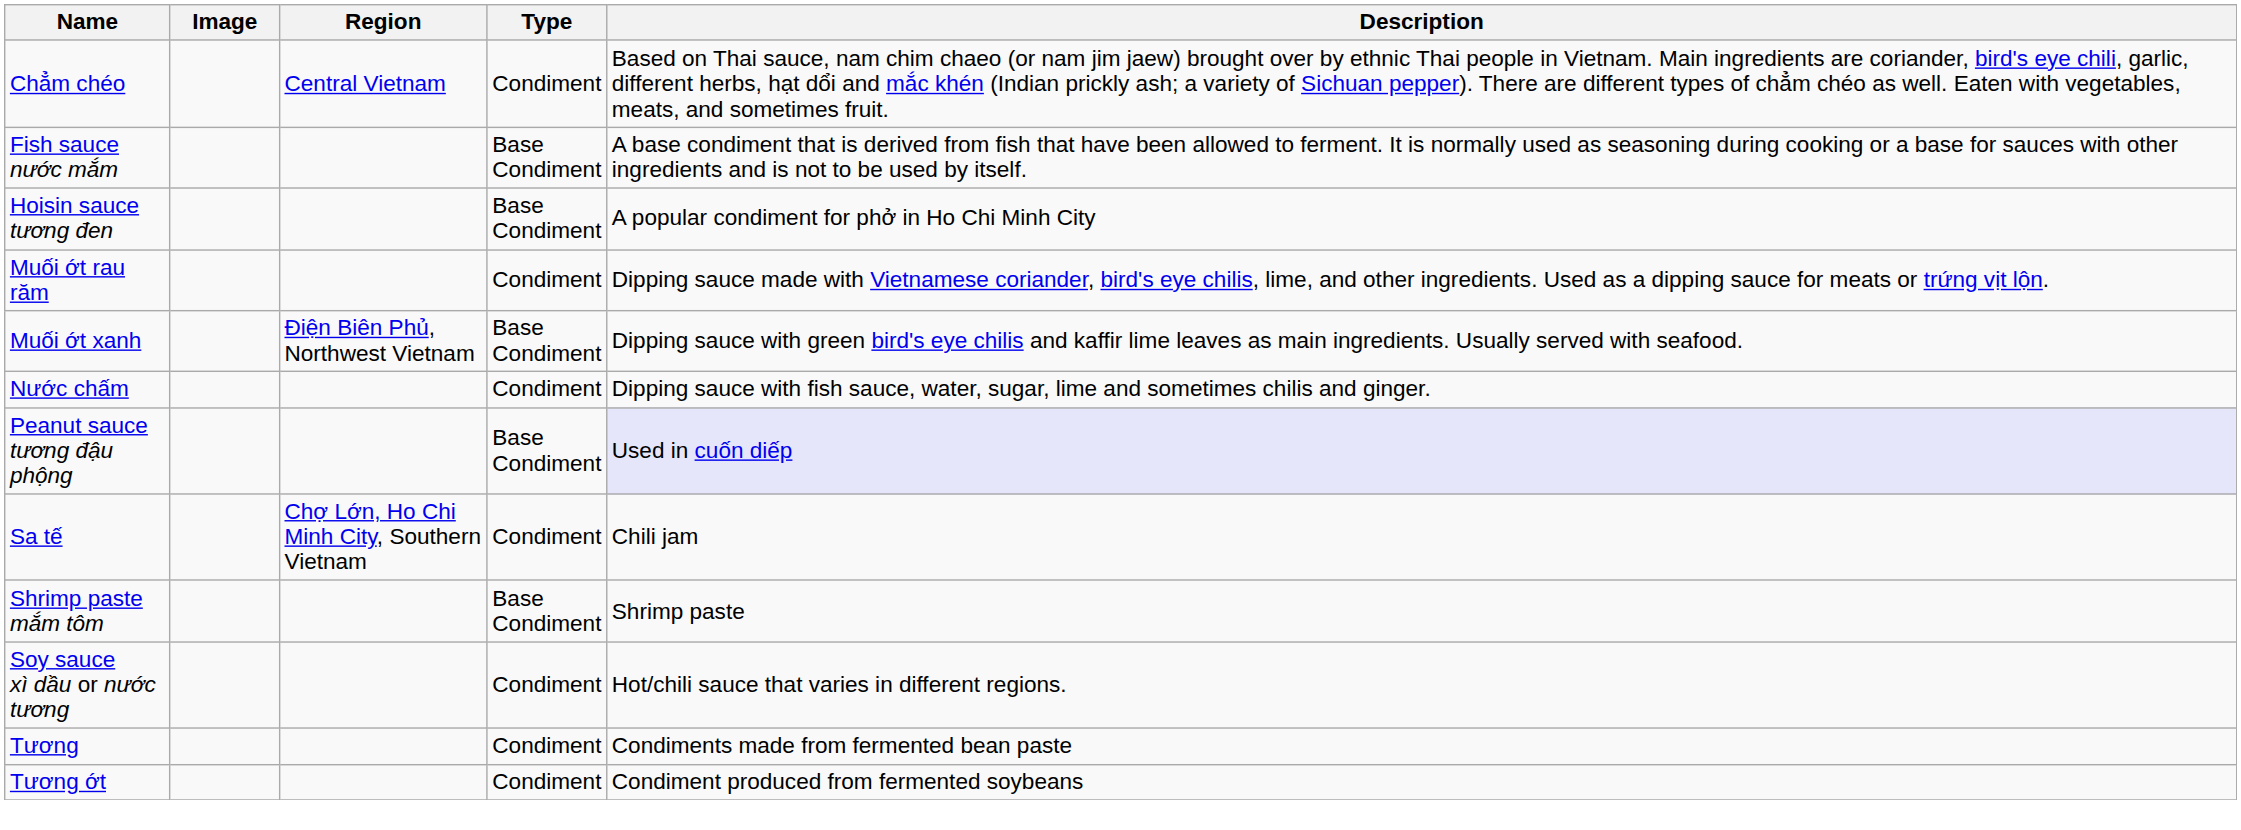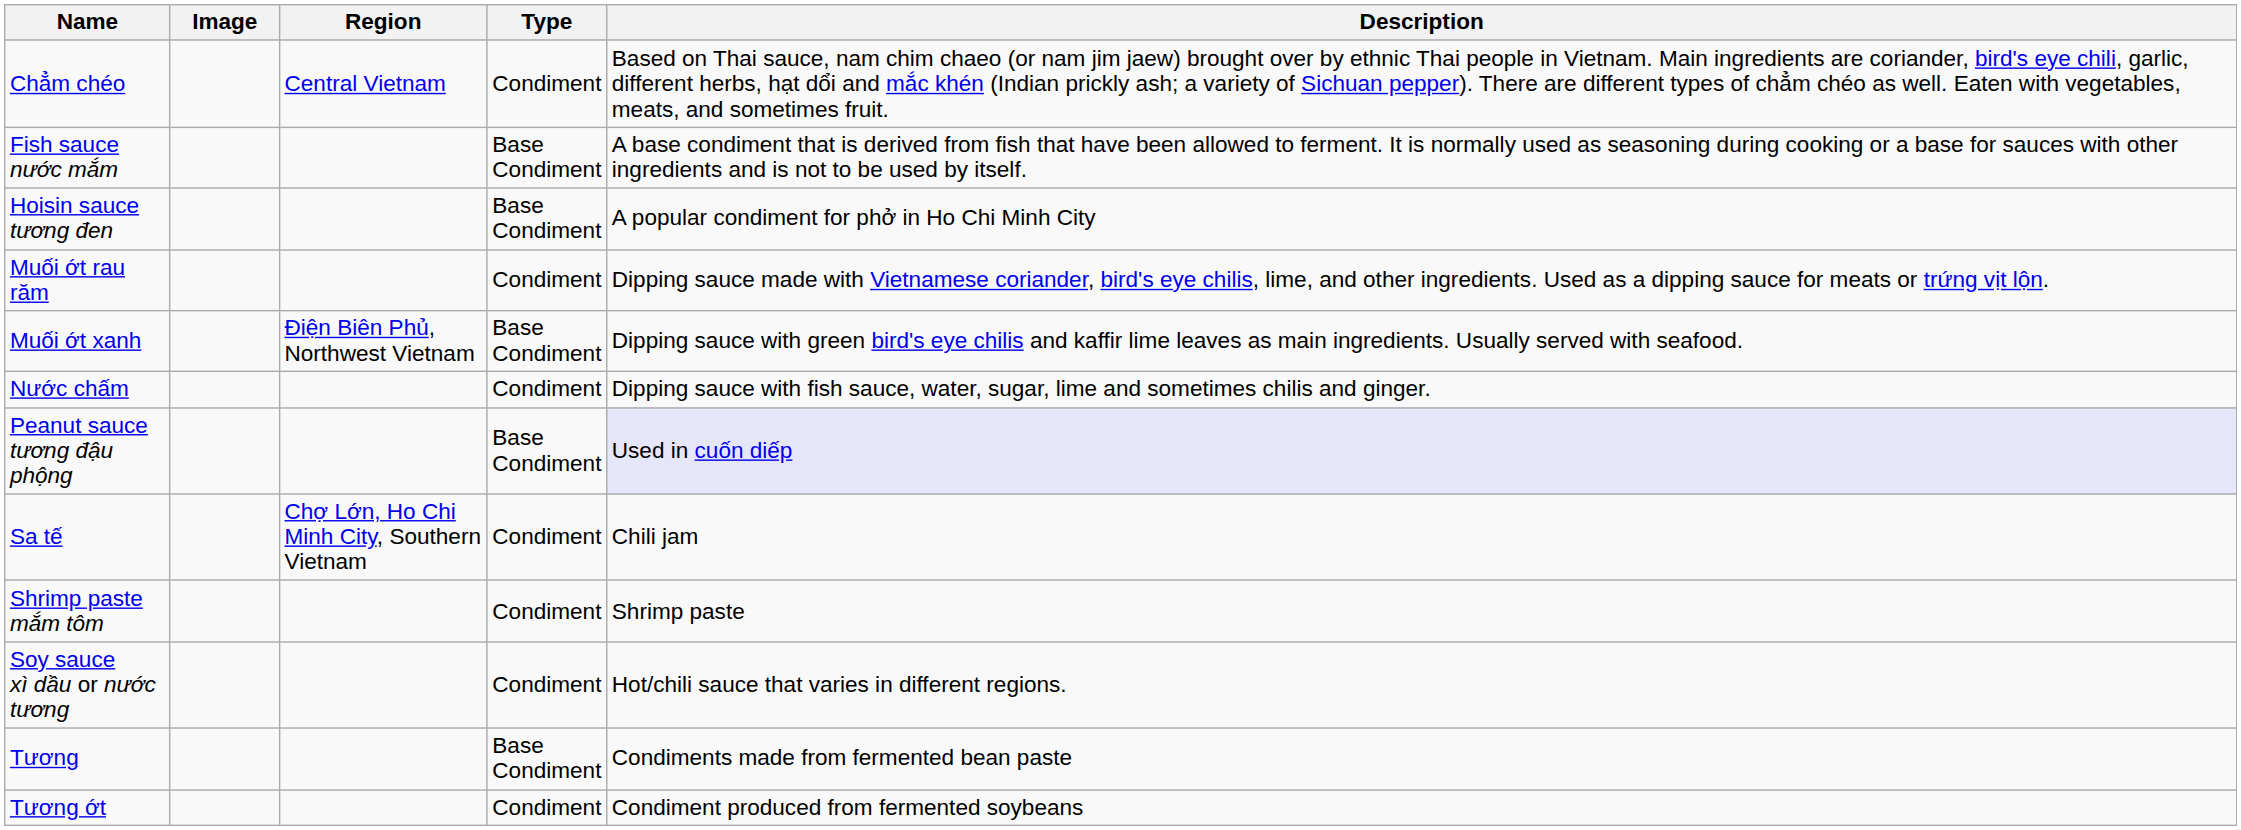 <table class="wikitable sortable sticky-header" width="100%">
 <tr>
 <th style="width:110px;">Name</th>
 <th style="width:70px;">Image</th>
 <th style="width:140px;">Region</th>
 <th style="width:70px;">Type</th>
 <th>Description</th>
 </tr>
 <tr>
 <td><a href='#'>Chẳm chéo</a></td>
 <td></td>
 <td><a href='#'>Central Vietnam</a></td>
 <td>Condiment</td>
 <td>Based on Thai sauce, nam chim chaeo (or nam jim jaew) brought over by ethnic Thai people in Vietnam. Main ingredients are coriander, <a href='#'>bird's eye chili</a>, garlic, different herbs, hạt dổi and <a href='#'>mắc khén</a> (Indian prickly ash; a variety of <a href='#'>Sichuan pepper</a>). There are different types of chẳm chéo as well. Eaten with vegetables, meats, and sometimes fruit.</td>
 </tr>
 <tr>
 <td><a href='#'>Fish sauce</a><br><em>nước mắm</em></td>
 <td></td>
 <td></td>
 <td>Base Condiment</td>
 <td>A base condiment that is derived from fish that have been allowed to ferment. It is normally used as seasoning during cooking or a base for sauces with other ingredients and is not to be used by itself.</td>
 </tr>
 <tr>
 <td><a href='#'>Hoisin sauce</a><br><em>tương đen</em></td>
 <td></td>
 <td></td>
 <td>Base Condiment</td>
 <td>A popular condiment for phở in Ho Chi Minh City</td>
 </tr>
 <tr>
 <td><a href='#'>Muối ớt rau răm</a></td>
 <td></td>
 <td></td>
 <td>Condiment</td>
 <td>Dipping sauce made with <a href='#'>Vietnamese coriander</a>, <a href='#'>bird's eye chilis</a>, lime, and other ingredients. Used as a dipping sauce for meats or <a href='#'>trứng vịt lộn</a>.</td>
 </tr>
 <tr>
 <td><a href='#'>Muối ớt xanh</a></td>
 <td></td>
 <td><a href='#'>Điện Biên Phủ</a>, Northwest Vietnam</td>
 <td>Base Condiment</td>
 <td>Dipping sauce with green <a href='#'>bird's eye chilis</a> and kaffir lime leaves as main ingredients. Usually served with seafood.</td>
 </tr>
 <tr>
 <td><a href='#'>Nước chấm</a></td>
 <td></td>
 <td></td>
 <td>Condiment</td>
 <td>Dipping sauce with fish sauce, water, sugar, lime and sometimes chilis and ginger.</td>
 </tr>
 <tr>
 <td><a href='#'>Peanut sauce</a><br><em>tương đậu phộng</em></td>
 <td></td>
 <td></td>
 <td>Base Condiment</td>
 <td style="background: lavender;">Used in <a href='#'>cuốn diếp</a></td>
 </tr>
 <tr>
 <td><a href='#'>Sa tế</a></td>
 <td></td>
 <td><a href='#'>Chợ Lớn, Ho Chi Minh City</a>, Southern Vietnam</td>
 <td>Condiment</td>
 <td>Chili jam</td>
 </tr>
 <tr>
 <td><a href='#'>Shrimp paste</a><br><em>mắm tôm</em></td>
 <td></td>
 <td></td>
-<td>Base Condiment</td>
+<td>Condiment</td>
 <td>Shrimp paste</td>
 </tr>
 <tr>
 <td><a href='#'>Soy sauce</a><br><em>xì dầu</em> or <em>nước tương</em></td>
 <td></td>
 <td></td>
 <td>Condiment</td>
 <td>Hot/chili sauce that varies in different regions.</td>
 </tr>
 <tr>
 <td><a href='#'>Tương</a></td>
 <td></td>
 <td></td>
-<td>Condiment</td>
+<td>Base Condiment</td>
 <td>Condiments made from fermented bean paste</td>
 </tr>
 <tr>
 <td><a href='#'>Tương ớt</a></td>
 <td></td>
 <td></td>
 <td>Condiment</td>
 <td>Condiment produced from fermented soybeans</td>
 </tr>
 </table>
